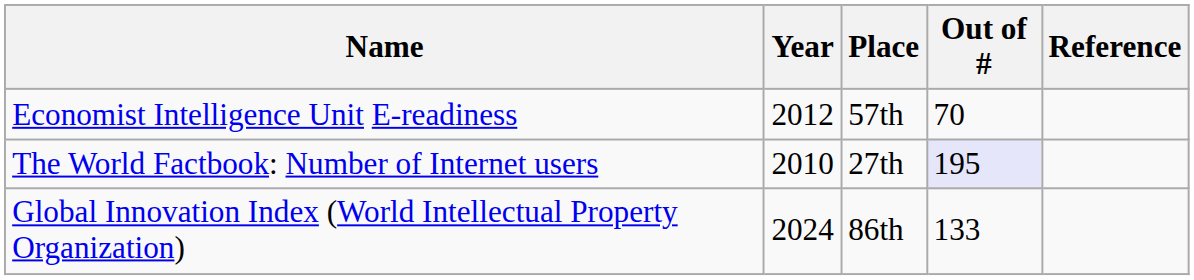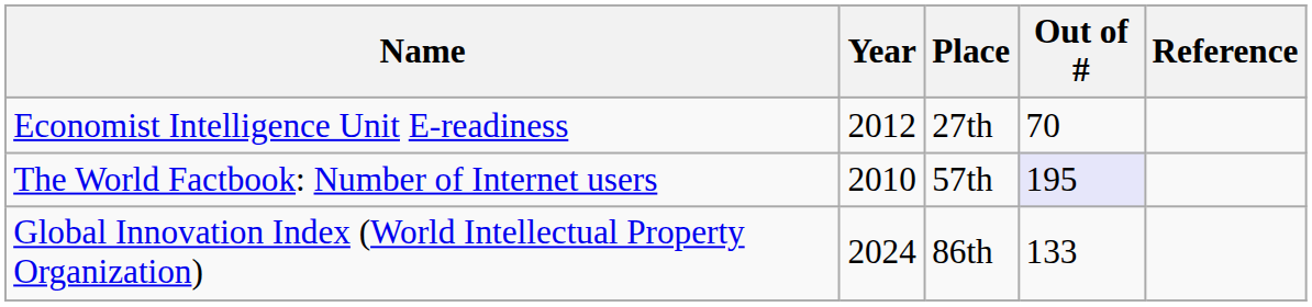 <table class="wikitable" style="text-align:left">
 <tr>
 <th>Name</th>
 <th>Year</th>
 <th>Place</th>
 <th>Out of #</th>
 <th>Reference</th>
 </tr>
 <tr>
 <td><a href='#'>Economist Intelligence Unit</a> <a href='#'>E-readiness</a></td>
 <td>2012</td>
-<td>57th</td>
+<td>27th</td>
 <td>70</td>
 <td></td>
 </tr>
 <tr>
 <td><a href='#'>The World Factbook</a>: <a href='#'>Number of Internet users</a></td>
 <td>2010</td>
-<td>27th</td>
+<td>57th</td>
 <td style="background: lavender;">195</td>
 <td></td>
 </tr>
 <tr>
 <td><a href='#'>Global Innovation Index</a> (<a href='#'>World Intellectual Property Organization</a>)</td>
 <td>2024</td>
 <td>86th</td>
 <td>133</td>
 <td></td>
 </tr>
 </table>
